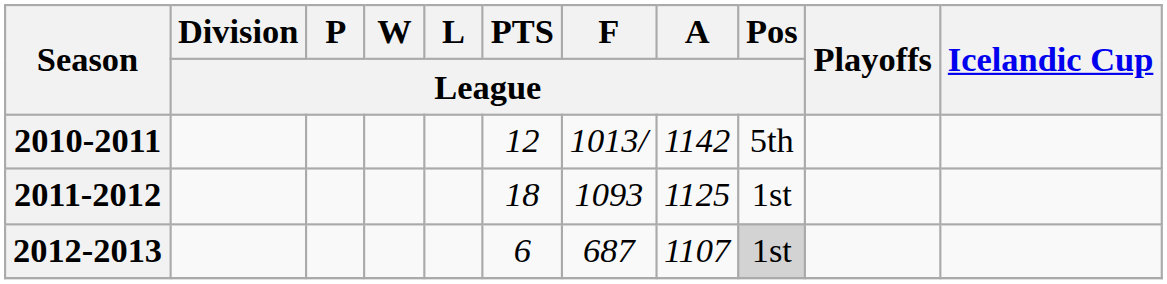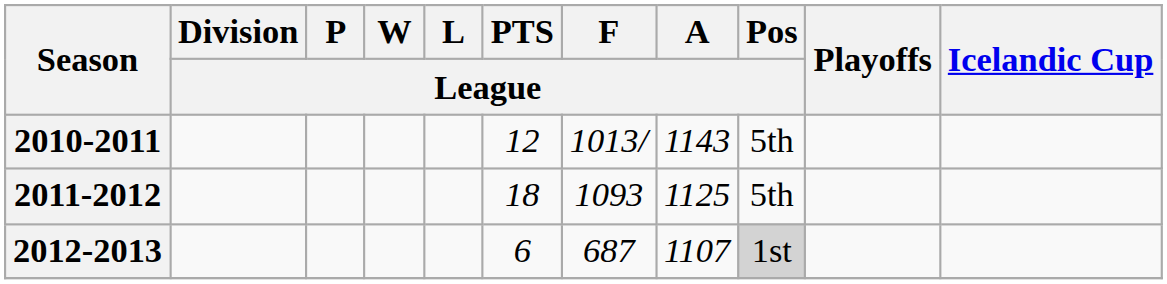 <table class="wikitable sortable" style="text-align: center">
 <tr>
 <th rowspan="2" scope="col">Season</th>
 <th scope="col">Division</th>
 <th width="20" scope="col" data-sort-type="number">P</th>
 <th width="20" scope="col" data-sort-type="number">W</th>
 <th width="20" scope="col" data-sort-type="number">L</th>
 <th width="20" scope="col" data-sort-type="number">PTS</th>
 <th width="20" scope="col" data-sort-type="number">F</th>
 <th width="20" scope="col" data-sort-type="number">A</th>
 <th scope="col" data-sort-type="number">Pos</th>
 <th rowspan="2" scope="col">Playoffs</th>
 <th rowspan="2" scope="col"><a href='#'>Icelandic Cup</a></th>
 </tr>
 <tr class="unsortable">
 <th colspan="8" scope="col">League</th>
 </tr>
 <tr>
 <th scope="row">2010-2011</th>
 <td></td>
 <td></td>
 <td></td>
 <td></td>
 <td><em>12</em></td>
 <td><em>1013/</em></td>
-<td><em>1142</em></td>
+<td><em>1143</em></td>
 <td>5th</td>
 <td style="text-align:left"></td>
 <td style="text-align:left"></td>
 </tr>
 <tr>
 <th scope="row">2011-2012</th>
 <td></td>
 <td></td>
 <td></td>
 <td></td>
 <td><em>18</em></td>
 <td><em>1093</em></td>
 <td><em>1125</em></td>
-<td>1st</td>
+<td>5th</td>
 <td style="text-align:left"></td>
 <td style="text-align:left"></td>
 </tr>
 <tr>
 <th scope="row">2012-2013</th>
 <td></td>
 <td></td>
 <td></td>
 <td></td>
 <td><em>6</em></td>
 <td><em>687</em></td>
 <td><em>1107</em></td>
 <td style="background: lightgrey;">1st</td>
 <td style="text-align:left"></td>
 <td style="text-align:left"></td>
 </tr>
 <tr>
 </tr>
 </table>
